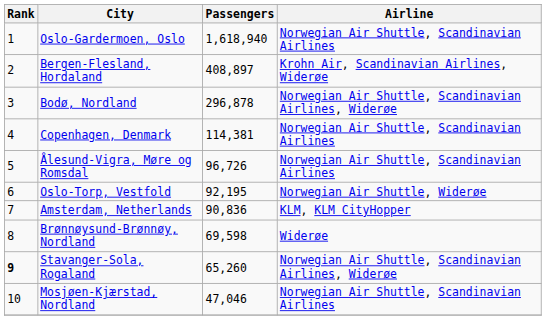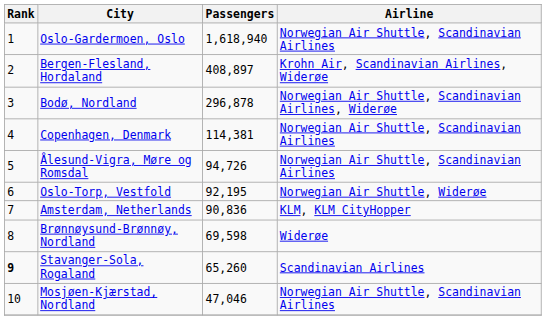 <table class="wikitable sortable" style="font-size: 100%" width=align=>
 <tr>
 <th>Rank</th>
 <th>City</th>
 <th>Passengers</th>
 <th>Airline</th>
 </tr>
 <tr>
 <td>1</td>
 <td><a href='#'>Oslo-Gardermoen, Oslo</a></td>
 <td>1,618,940</td>
 <td><a href='#'>Norwegian Air Shuttle</a>, <a href='#'>Scandinavian Airlines</a></td>
 </tr>
 <tr>
 <td>2</td>
 <td><a href='#'>Bergen-Flesland, Hordaland</a></td>
 <td>408,897</td>
 <td><a href='#'>Krohn Air</a>, <a href='#'>Scandinavian Airlines</a>, <a href='#'>Widerøe</a></td>
 </tr>
 <tr>
 <td>3</td>
 <td><a href='#'>Bodø, Nordland</a></td>
 <td>296,878</td>
 <td><a href='#'>Norwegian Air Shuttle</a>, <a href='#'>Scandinavian Airlines</a>, <a href='#'>Widerøe</a></td>
 </tr>
 <tr>
 <td>4</td>
 <td><a href='#'>Copenhagen, Denmark</a></td>
 <td>114,381</td>
 <td><a href='#'>Norwegian Air Shuttle</a>, <a href='#'>Scandinavian Airlines</a></td>
 </tr>
 <tr>
 <td>5</td>
 <td><a href='#'>Ålesund-Vigra, Møre og Romsdal</a></td>
-<td>96,726</td>
+<td>94,726</td>
 <td><a href='#'>Norwegian Air Shuttle</a>, <a href='#'>Scandinavian Airlines</a></td>
 </tr>
 <tr>
 <td>6</td>
 <td><a href='#'>Oslo-Torp, Vestfold</a></td>
 <td>92,195</td>
 <td><a href='#'>Norwegian Air Shuttle</a>, <a href='#'>Widerøe</a></td>
 </tr>
 <tr>
 <td>7</td>
 <td><a href='#'>Amsterdam, Netherlands</a></td>
 <td>90,836</td>
 <td><a href='#'>KLM</a>, <a href='#'>KLM CityHopper</a></td>
 </tr>
 <tr>
 <td>8</td>
 <td><a href='#'>Brønnøysund-Brønnøy, Nordland</a></td>
 <td>69,598</td>
 <td><a href='#'>Widerøe</a></td>
 </tr>
 <tr>
 <td><strong>9</strong></td>
 <td><a href='#'>Stavanger-Sola, Rogaland</a></td>
 <td>65,260</td>
-<td><a href='#'>Norwegian Air Shuttle</a>, <a href='#'>Scandinavian Airlines</a>, <a href='#'>Widerøe</a></td>
+<td><a href='#'>Scandinavian Airlines</a></td>
 </tr>
 <tr>
 <td>10</td>
 <td><a href='#'>Mosjøen-Kjærstad, Nordland</a></td>
 <td>47,046</td>
 <td><a href='#'>Norwegian Air Shuttle</a>, <a href='#'>Scandinavian Airlines</a></td>
 </tr>
 <tr>
 </tr>
 </table>
